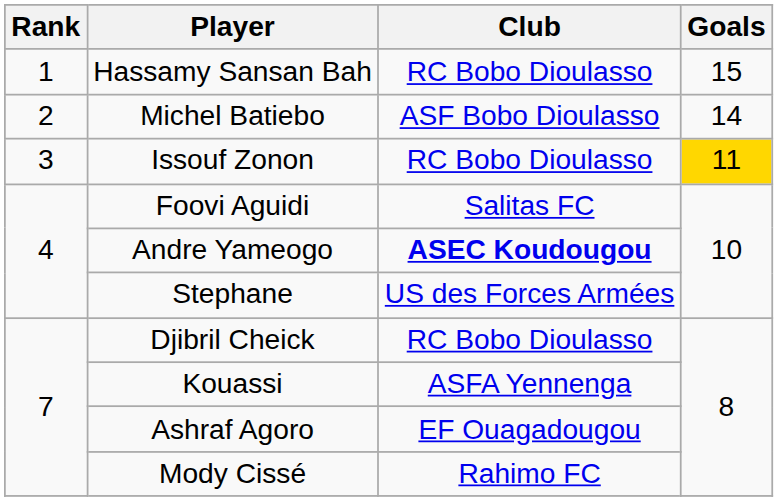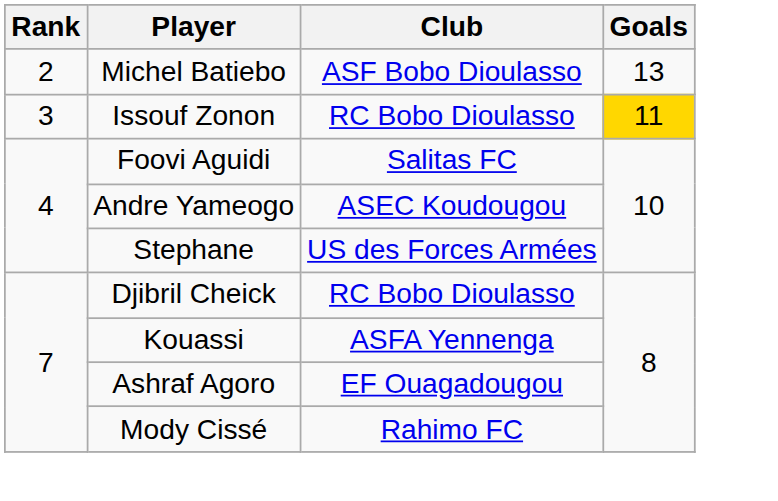 <table class="wikitable" style="text-align:center;">
 <tr>
 <th>Rank</th>
 <th>Player</th>
 <th>Club</th>
 <th>Goals</th>
 </tr>
 <tr>
-<td>1</td>
-<td> Hassamy Sansan Bah</td>
-<td><a href='#'>RC Bobo Dioulasso</a></td>
-<td>15</td>
-</tr>
-<tr>
 <td>2</td>
 <td> Michel Batiebo</td>
 <td><a href='#'>ASF Bobo Dioulasso</a></td>
-<td>14</td>
+<td>13</td>
 </tr>
 <tr>
 <td>3</td>
 <td> Issouf Zonon</td>
 <td><a href='#'>RC Bobo Dioulasso</a></td>
 <td style="background: gold;">11</td>
 </tr>
 <tr>
 <td rowspan=3>4</td>
 <td> Foovi Aguidi</td>
 <td><a href='#'>Salitas FC</a></td>
 <td rowspan=3>10</td>
 </tr>
 <tr>
 <td> Andre Yameogo</td>
-<td><strong><a href='#'>ASEC Koudougou</a></strong></td>
+<td><a href='#'>ASEC Koudougou</a></td>
 </tr>
 <tr>
 <td> Stephane</td>
 <td><a href='#'>US des Forces Armées</a></td>
 </tr>
 <tr>
 <td rowspan=4>7</td>
 <td> Djibril Cheick</td>
 <td><a href='#'>RC Bobo Dioulasso</a></td>
 <td rowspan=4>8</td>
 </tr>
 <tr>
 <td> Kouassi</td>
 <td><a href='#'>ASFA Yennenga</a></td>
 </tr>
 <tr>
 <td> Ashraf Agoro</td>
 <td><a href='#'>EF Ouagadougou</a></td>
 </tr>
 <tr>
 <td> Mody Cissé</td>
 <td><a href='#'>Rahimo FC</a></td>
 </tr>
 </table>
